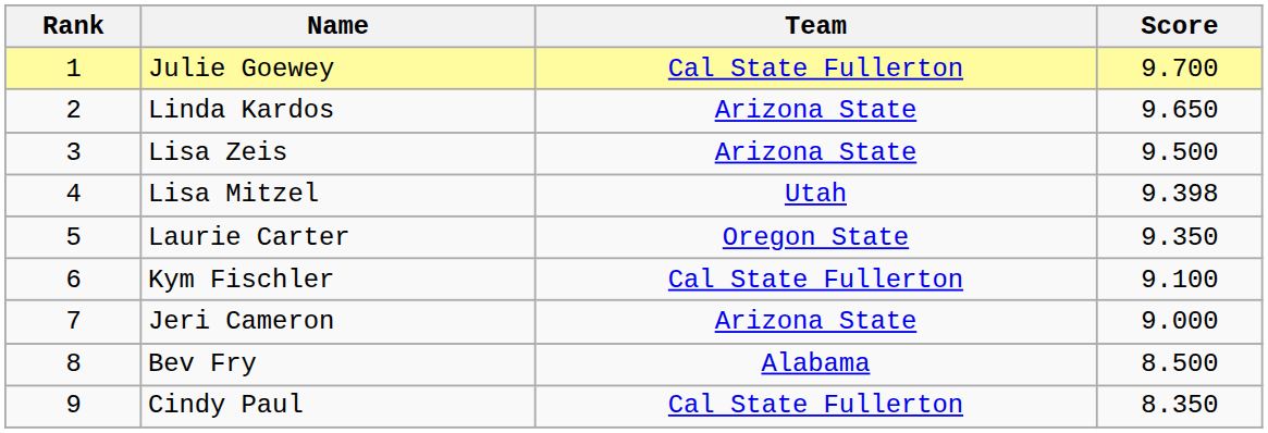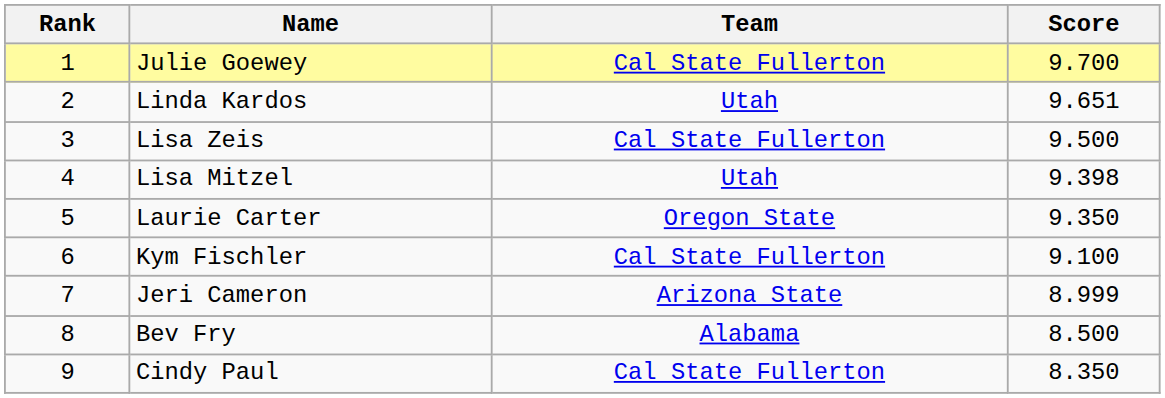 <table class="sortable wikitable" style="text-align:center" width=50%>
 <tr>
 <th>Rank</th>
 <th>Name</th>
 <th>Team</th>
 <th>Score</th>
 </tr>
 <tr bgcolor=fffca>
 <td>1</td>
 <td align="left">Julie Goewey</td>
 <td><a href='#'>Cal State Fullerton</a></td>
 <td>9.700</td>
 </tr>
 <tr>
 <td>2</td>
 <td align="left">Linda Kardos</td>
-<td><a href='#'>Arizona State</a></td>
-<td>9.650</td>
+<td><a href='#'>Utah</a></td>
+<td>9.651</td>
 </tr>
 <tr>
 <td>3</td>
 <td align="left">Lisa Zeis</td>
-<td><a href='#'>Arizona State</a></td>
+<td><a href='#'>Cal State Fullerton</a></td>
 <td>9.500</td>
 </tr>
 <tr>
 <td>4</td>
 <td align="left">Lisa Mitzel</td>
 <td><a href='#'>Utah</a></td>
 <td>9.398</td>
 </tr>
 <tr>
 <td>5</td>
 <td align="left">Laurie Carter</td>
 <td><a href='#'>Oregon State</a></td>
 <td>9.350</td>
 </tr>
 <tr>
 <td>6</td>
 <td align="left">Kym Fischler</td>
 <td><a href='#'>Cal State Fullerton</a></td>
 <td>9.100</td>
 </tr>
 <tr>
 <td>7</td>
 <td align="left">Jeri Cameron</td>
 <td><a href='#'>Arizona State</a></td>
-<td>9.000</td>
+<td>8.999</td>
 </tr>
 <tr>
 <td>8</td>
 <td align="left">Bev Fry</td>
 <td><a href='#'>Alabama</a></td>
 <td>8.500</td>
 </tr>
 <tr>
 <td>9</td>
 <td align="left">Cindy Paul</td>
 <td><a href='#'>Cal State Fullerton</a></td>
 <td>8.350</td>
 </tr>
 </table>
